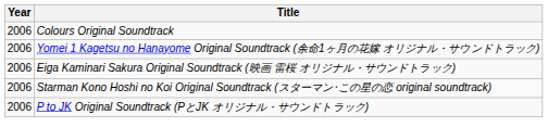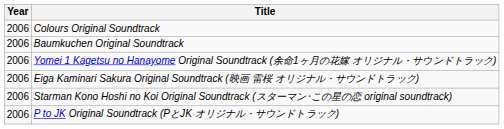 <table class="wikitable">
 <tr>
 <th style="width:33px;">Year</th>
 <th>Title</th>
 </tr>
 <tr>
 <td style="text-align:center;">2006</td>
 <td><em>Colours Original Soundtrack</em></td>
+</tr>
+<tr>
+<td style="text-align:center;">2006</td>
+<td><em>Baumkuchen Original Soundtrack</em></td>
 </tr>
 <tr>
 <td style="text-align:center;">2006</td>
 <td><em><a href='#'>Yomei 1 Kagetsu no Hanayome</a> Original Soundtrack (余命1ヶ月の花嫁 オリジナル・サウンドトラック)</em></td>
 </tr>
 <tr>
 <td style="text-align:center;">2006</td>
 <td><em>Eiga Kaminari Sakura Original Soundtrack (映画 雷桜 オリジナル・サウンドトラック)</em></td>
 </tr>
 <tr>
 <td style="text-align:center;">2006</td>
 <td><em>Starman Kono Hoshi no Koi Original Soundtrack (スターマン･この星の恋 original soundtrack)</em></td>
 </tr>
 <tr>
 <td style="text-align:center;">2006</td>
 <td><em><a href='#'>P to JK</a> Original Soundtrack (PとJK オリジナル・サウンドトラック)</em></td>
 </tr>
 </table>
